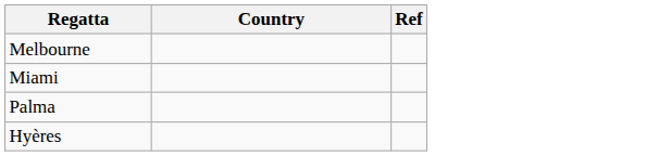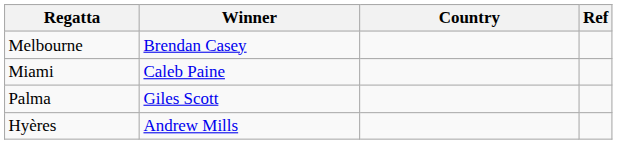 <table class="wikitable">
 <tr>
 <th width=120>Regatta</th>
+<th width=200px>Winner</th>
 <th width=200px>Country</th>
 <th>Ref</th>
 </tr>
 <tr>
 <td>Melbourne</td>
+<td><a href='#'>Brendan Casey</a></td>
 <td></td>
 <td></td>
 </tr>
 <tr>
 <td>Miami</td>
+<td><a href='#'>Caleb Paine</a></td>
 <td></td>
 <td></td>
 </tr>
 <tr>
 <td>Palma</td>
+<td><a href='#'>Giles Scott</a></td>
 <td></td>
 <td></td>
 </tr>
 <tr>
 <td>Hyères</td>
+<td><a href='#'>Andrew Mills</a></td>
 <td></td>
 <td></td>
 </tr>
 </table>
